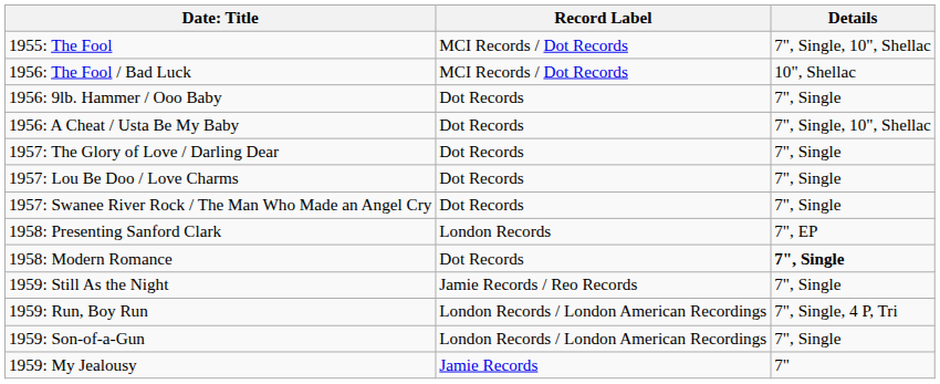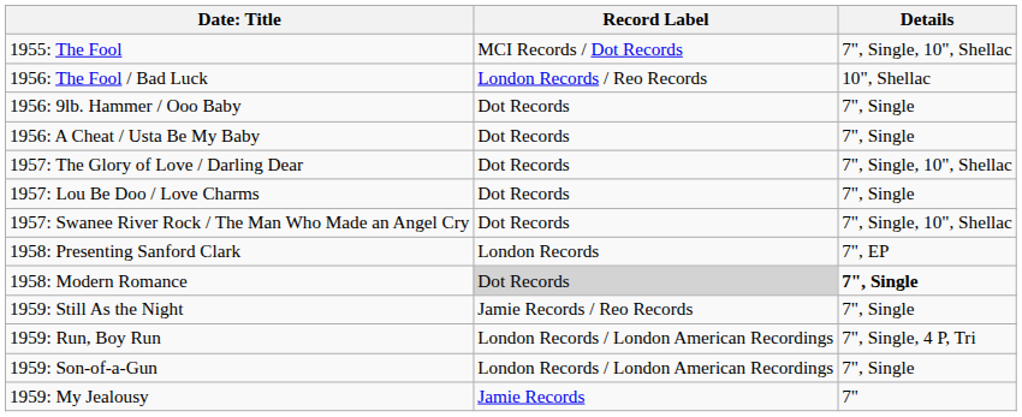 <table class="wikitable">
 <tr>
 <th>Date: Title</th>
 <th>Record Label</th>
 <th>Details</th>
 </tr>
 <tr>
 <td>1955: <a href='#'>The Fool</a></td>
 <td>MCI Records / <a href='#'>Dot Records</a></td>
 <td>7", Single, 10", Shellac</td>
 </tr>
 <tr>
 <td>1956: <a href='#'>The Fool</a> / Bad Luck</td>
-<td>MCI Records / <a href='#'>Dot Records</a></td>
+<td><a href='#'>London Records</a> / Reo Records</td>
 <td>10", Shellac</td>
 </tr>
 <tr>
 <td>1956: 9lb. Hammer / Ooo Baby</td>
 <td>Dot Records</td>
 <td>7", Single</td>
 </tr>
 <tr>
 <td>1956: A Cheat / Usta Be My Baby</td>
 <td>Dot Records</td>
-<td>7", Single, 10", Shellac</td>
+<td>7", Single</td>
 </tr>
 <tr>
 <td>1957: The Glory of Love / Darling Dear</td>
 <td>Dot Records</td>
-<td>7", Single</td>
+<td>7", Single, 10", Shellac</td>
 </tr>
 <tr>
 <td>1957: Lou Be Doo / Love Charms</td>
 <td>Dot Records</td>
 <td>7", Single</td>
 </tr>
 <tr>
 <td>1957: Swanee River Rock / The Man Who Made an Angel Cry</td>
 <td>Dot Records</td>
-<td>7", Single</td>
+<td>7", Single, 10", Shellac</td>
 </tr>
 <tr>
 <td>1958: Presenting Sanford Clark</td>
 <td>London Records</td>
 <td>7", EP</td>
 </tr>
 <tr>
 <td>1958: Modern Romance</td>
-<td>Dot Records</td>
+<td style="background: lightgrey;">Dot Records</td>
 <td><strong>7", Single</strong></td>
 </tr>
 <tr>
 <td>1959: Still As the Night</td>
 <td>Jamie Records / Reo Records</td>
 <td>7", Single</td>
 </tr>
 <tr>
 <td>1959: Run, Boy Run</td>
 <td>London Records / London American Recordings</td>
 <td>7", Single, 4 P, Tri</td>
 </tr>
 <tr>
 <td>1959: Son-of-a-Gun</td>
 <td>London Records / London American Recordings</td>
 <td>7", Single</td>
 </tr>
 <tr>
 <td>1959: My Jealousy</td>
 <td><a href='#'>Jamie Records</a></td>
 <td>7"</td>
 </tr>
 </table>
